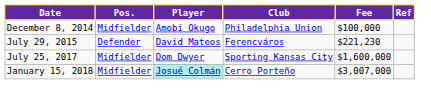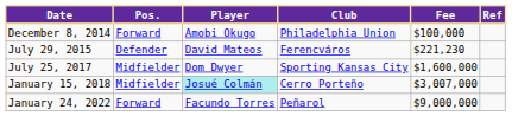 <table class="wikitable">
 <tr>
 <th style="background:#5E299A; color:#FFFFFF; border:2px solid #F8E196;">Date</th>
 <th style="background:#5E299A; color:#FFFFFF; border:2px solid #F8E196;">Pos.</th>
 <th style="background:#5E299A; color:#FFFFFF; border:2px solid #F8E196;">Player</th>
 <th style="background:#5E299A; color:#FFFFFF; border:2px solid #F8E196;">Club</th>
 <th style="background:#5E299A; color:#FFFFFF; border:2px solid #F8E196;">Fee</th>
 <th style="background:#5E299A; color:#FFFFFF; border:2px solid #F8E196;">Ref</th>
 </tr>
 <tr>
 <td>December 8, 2014</td>
-<td style="text-align:left;"><a href='#'>Midfielder</a></td>
+<td style="text-align:left;"><a href='#'>Forward</a></td>
 <td> <a href='#'>Amobi Okugo</a></td>
 <td> <a href='#'>Philadelphia Union</a></td>
 <td>$100,000</td>
 <td></td>
 </tr>
 <tr>
 <td>July 29, 2015</td>
 <td style="text-align:left;"><a href='#'>Defender</a></td>
 <td> <a href='#'>David Mateos</a></td>
 <td> <a href='#'>Ferencváros</a></td>
 <td>$221,230</td>
 <td></td>
 </tr>
 <tr>
 <td>July 25, 2017</td>
 <td style="text-align:left;"><a href='#'>Midfielder</a></td>
 <td> <a href='#'>Dom Dwyer</a></td>
 <td> <a href='#'>Sporting Kansas City</a></td>
 <td>$1,600,000</td>
 <td></td>
 </tr>
 <tr>
 <td>January 15, 2018</td>
 <td style="text-align:left;"><a href='#'>Midfielder</a></td>
 <td style="background: paleturquoise;"> <a href='#'>Josué Colmán</a></td>
 <td> <a href='#'>Cerro Porteño</a></td>
 <td>$3,007,000</td>
 <td></td>
 </tr>
+<tr>
+<td>January 24, 2022</td>
+<td style="text-align:left;"><a href='#'>Forward</a></td>
+<td> <a href='#'>Facundo Torres</a></td>
+<td> <a href='#'>Peñarol</a></td>
+<td>$9,000,000</td>
+<td></td>
+</tr>
 </table>
